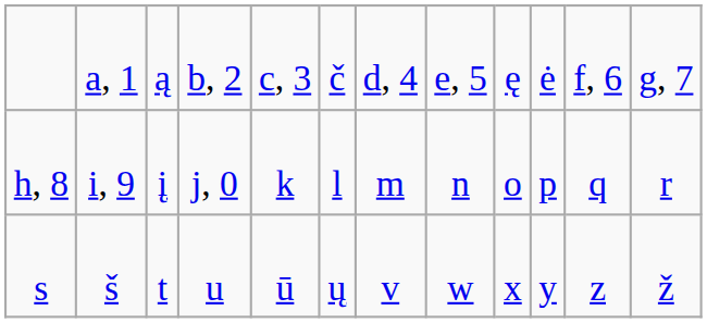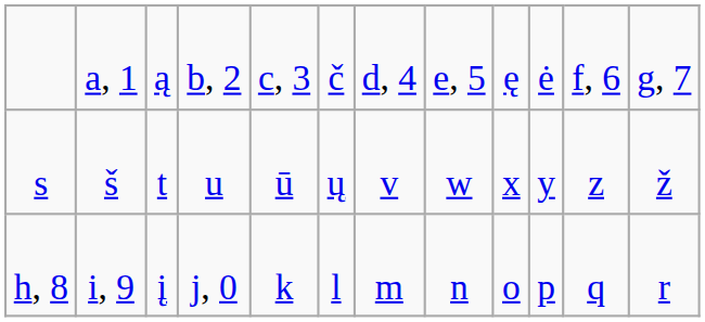 <table class="wikitable" style="line-height: 1.2">
 <tr align=center>
 <td> <br>  </td>
 <td> <br> <a href='#'>a</a>, <a href='#'>1</a></td>
 <td> <br> <a href='#'>ą</a></td>
 <td> <br> <a href='#'>b</a>, <a href='#'>2</a></td>
 <td> <br> <a href='#'>c</a>, <a href='#'>3</a></td>
 <td> <br> <a href='#'>č</a></td>
 <td> <br> <a href='#'>d</a>, <a href='#'>4</a></td>
 <td> <br> <a href='#'>e</a>, <a href='#'>5</a></td>
 <td> <br> <a href='#'>ę</a></td>
 <td> <br> <a href='#'>ė</a></td>
 <td> <br> <a href='#'>f</a>, <a href='#'>6</a></td>
 <td> <br> <a href='#'>g</a>, <a href='#'>7</a></td>
 </tr>
 <tr align=center>
+<td> <br> <a href='#'>s</a></td>
+<td> <br> <a href='#'>š</a></td>
+<td> <br> <a href='#'>t</a></td>
+<td> <br> <a href='#'>u</a></td>
+<td> <br> <a href='#'>ū</a></td>
+<td> <br> <a href='#'>ų</a></td>
+<td> <br> <a href='#'>v</a></td>
+<td> <br> <a href='#'>w</a></td>
+<td> <br> <a href='#'>x</a></td>
+<td> <br> <a href='#'>y</a></td>
+<td> <br> <a href='#'>z</a></td>
+<td> <br> <a href='#'>ž</a></td>
+</tr>
+<tr align=center>
 <td> <br> <a href='#'>h</a>, <a href='#'>8</a></td>
 <td> <br> <a href='#'>i</a>, <a href='#'>9</a></td>
 <td> <br> <a href='#'>į</a></td>
 <td> <br> <a href='#'>j</a>, <a href='#'>0</a></td>
 <td> <br> <a href='#'>k</a></td>
 <td> <br> <a href='#'>l</a></td>
 <td> <br> <a href='#'>m</a></td>
 <td> <br> <a href='#'>n</a></td>
 <td> <br> <a href='#'>o</a></td>
 <td> <br> <a href='#'>p</a></td>
 <td> <br> <a href='#'>q</a></td>
 <td> <br> <a href='#'>r</a></td>
 </tr>
-<tr align=center>
-<td> <br> <a href='#'>s</a></td>
-<td> <br> <a href='#'>š</a></td>
-<td> <br> <a href='#'>t</a></td>
-<td> <br> <a href='#'>u</a></td>
-<td> <br> <a href='#'>ū</a></td>
-<td> <br> <a href='#'>ų</a></td>
-<td> <br> <a href='#'>v</a></td>
-<td> <br> <a href='#'>w</a></td>
-<td> <br> <a href='#'>x</a></td>
-<td> <br> <a href='#'>y</a></td>
-<td> <br> <a href='#'>z</a></td>
-<td> <br> <a href='#'>ž</a></td>
-</tr>
 </table>
